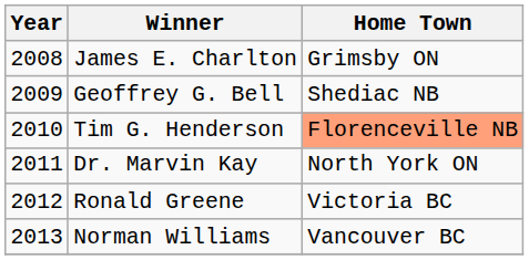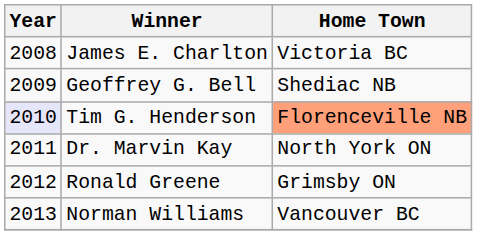 <table class="wikitable">
 <tr>
 <th>Year</th>
 <th>Winner</th>
 <th>Home Town</th>
 </tr>
 <tr>
 <td>2008</td>
 <td>James E. Charlton</td>
-<td>Grimsby ON</td>
+<td>Victoria BC</td>
 </tr>
 <tr>
 <td>2009</td>
 <td>Geoffrey G. Bell</td>
 <td>Shediac NB</td>
 </tr>
 <tr>
-<td>2010</td>
+<td style="background: lavender;">2010</td>
 <td>Tim G. Henderson</td>
 <td style="background: lightsalmon;">Florenceville NB</td>
 </tr>
 <tr>
 <td>2011</td>
 <td>Dr. Marvin Kay</td>
 <td>North York ON</td>
 </tr>
 <tr>
 <td>2012</td>
 <td>Ronald Greene</td>
-<td>Victoria BC</td>
+<td>Grimsby ON</td>
 </tr>
 <tr>
 <td>2013</td>
 <td>Norman Williams </td>
 <td>Vancouver BC</td>
 </tr>
 <tr>
 </tr>
 </table>
